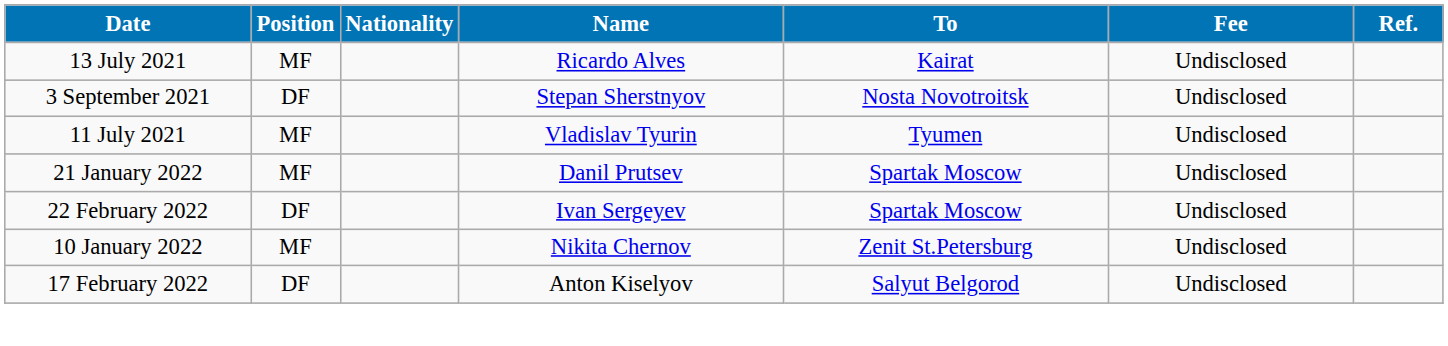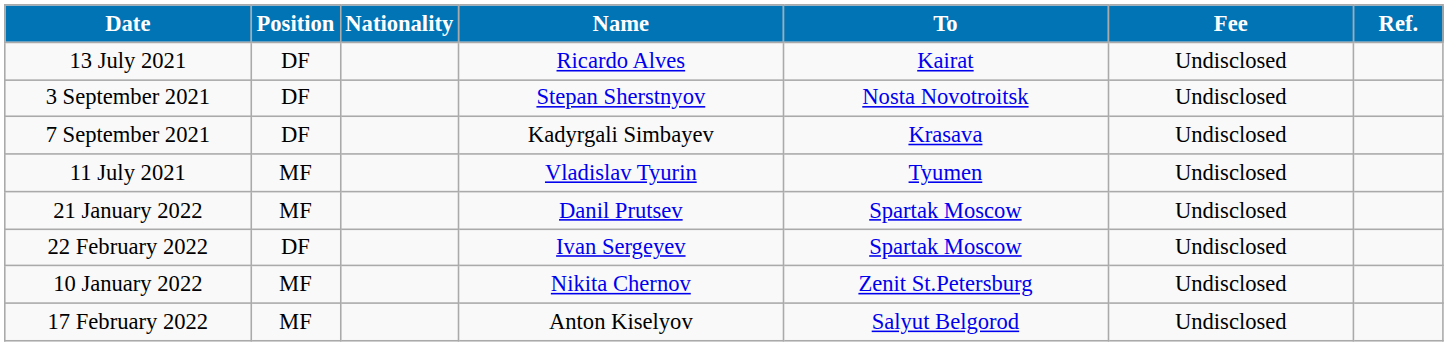 <table class="wikitable"  style="text-align:center; font-size:90%; ">
 <tr>
 <th style="background:#0174B5; color:#FFFFFF; width:150px;">Date</th>
 <th style="background:#0174B5; color:#FFFFFF; width:50px;">Position</th>
 <th style="background:#0174B5; color:#FFFFFF; width:50px;">Nationality</th>
 <th style="background:#0174B5; color:#FFFFFF; width:200px;">Name</th>
 <th style="background:#0174B5; color:#FFFFFF; width:200px;">To</th>
 <th style="background:#0174B5; color:#FFFFFF; width:150px;">Fee</th>
 <th style="background:#0174B5; color:#FFFFFF; width:50px;">Ref.</th>
 </tr>
 <tr>
 <td>13 July 2021</td>
-<td>MF</td>
+<td>DF</td>
 <td></td>
 <td><a href='#'>Ricardo Alves</a></td>
 <td><a href='#'>Kairat</a></td>
 <td>Undisclosed</td>
 <td></td>
 </tr>
 <tr>
 <td>3 September 2021</td>
 <td>DF</td>
 <td></td>
 <td><a href='#'>Stepan Sherstnyov</a></td>
 <td><a href='#'>Nosta Novotroitsk</a></td>
+<td>Undisclosed</td>
+<td></td>
+</tr>
+<tr>
+<td>7 September 2021</td>
+<td>DF</td>
+<td></td>
+<td>Kadyrgali Simbayev</td>
+<td><a href='#'>Krasava</a></td>
 <td>Undisclosed</td>
 <td></td>
 </tr>
 <tr>
 <td>11 July 2021</td>
 <td>MF</td>
 <td></td>
 <td><a href='#'>Vladislav Tyurin</a></td>
 <td><a href='#'>Tyumen</a></td>
 <td>Undisclosed</td>
 <td></td>
 </tr>
 <tr>
 <td>21 January 2022</td>
 <td>MF</td>
 <td></td>
 <td><a href='#'>Danil Prutsev</a></td>
 <td><a href='#'>Spartak Moscow</a></td>
 <td>Undisclosed</td>
 <td></td>
 </tr>
 <tr>
 <td>22 February 2022</td>
 <td>DF</td>
 <td></td>
 <td><a href='#'>Ivan Sergeyev</a></td>
 <td><a href='#'>Spartak Moscow</a></td>
 <td>Undisclosed</td>
 <td></td>
 </tr>
 <tr>
 <td>10 January 2022</td>
 <td>MF</td>
 <td></td>
 <td><a href='#'>Nikita Chernov</a></td>
 <td><a href='#'>Zenit St.Petersburg</a></td>
 <td>Undisclosed</td>
 <td></td>
 </tr>
 <tr>
 <td>17 February 2022</td>
-<td>DF</td>
+<td>MF</td>
 <td></td>
 <td>Anton Kiselyov</td>
 <td><a href='#'>Salyut Belgorod</a></td>
 <td>Undisclosed</td>
 <td></td>
 </tr>
 </table>
